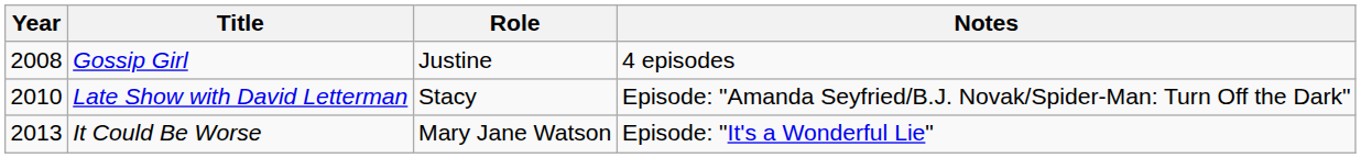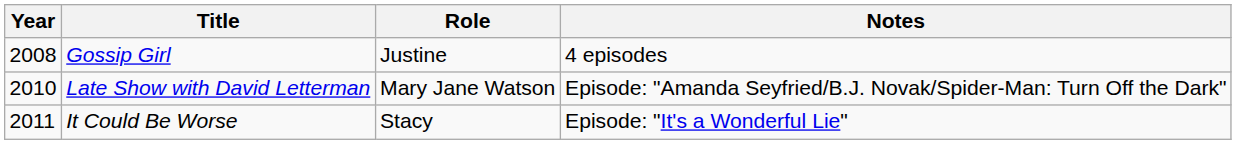 <table class="wikitable">
 <tr>
 <th scope="col">Year</th>
 <th scope="col">Title</th>
 <th scope="col">Role</th>
 <th scope="col" class="unsortable">Notes</th>
 </tr>
 <tr>
 <td>2008</td>
 <td><em><a href='#'>Gossip Girl</a></em></td>
 <td>Justine</td>
 <td>4 episodes</td>
 </tr>
 <tr>
 <td>2010</td>
 <td><em><a href='#'>Late Show with David Letterman</a></em></td>
-<td>Stacy</td>
+<td>Mary Jane Watson</td>
 <td>Episode: "Amanda Seyfried/B.J. Novak/Spider-Man: Turn Off the Dark"</td>
 </tr>
 <tr>
-<td>2013</td>
+<td>2011</td>
 <td><em>It Could Be Worse</em></td>
-<td>Mary Jane Watson</td>
+<td>Stacy</td>
 <td>Episode: "<a href='#'>It's a Wonderful Lie</a>"</td>
 </tr>
 </table>
